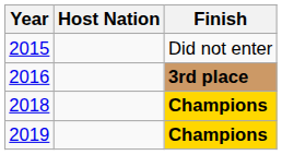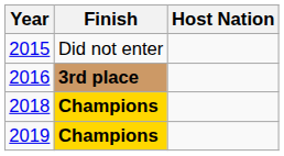 <table class="wikitable">
 <tr>
 <th>Year</th>
+<th>Finish</th>
 <th>Host Nation</th>
-<th>Finish</th>
 </tr>
 <tr>
 <td><a href='#'>2015</a></td>
+<td>Did not enter</td>
 <td></td>
-<td>Did not enter</td>
 </tr>
 <tr>
 <td><a href='#'>2016</a></td>
+<td bgcolor=#cc9966><strong>3rd place</strong></td>
 <td></td>
-<td bgcolor=#cc9966><strong>3rd place</strong></td>
 </tr>
 <tr>
 <td><a href='#'>2018</a></td>
+<td bgcolor=Gold><strong>Champions</strong></td>
 <td></td>
-<td bgcolor=Gold><strong>Champions</strong></td>
 </tr>
 <tr>
 <td><a href='#'>2019</a></td>
+<td bgcolor=Gold><strong>Champions</strong></td>
 <td></td>
-<td bgcolor=Gold><strong>Champions</strong></td>
 </tr>
 </table>
